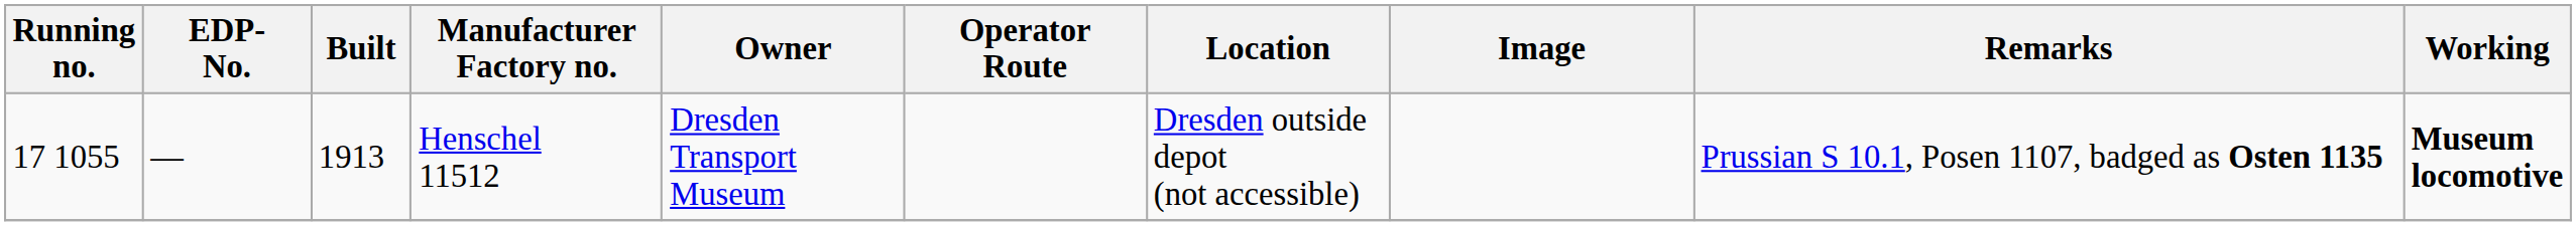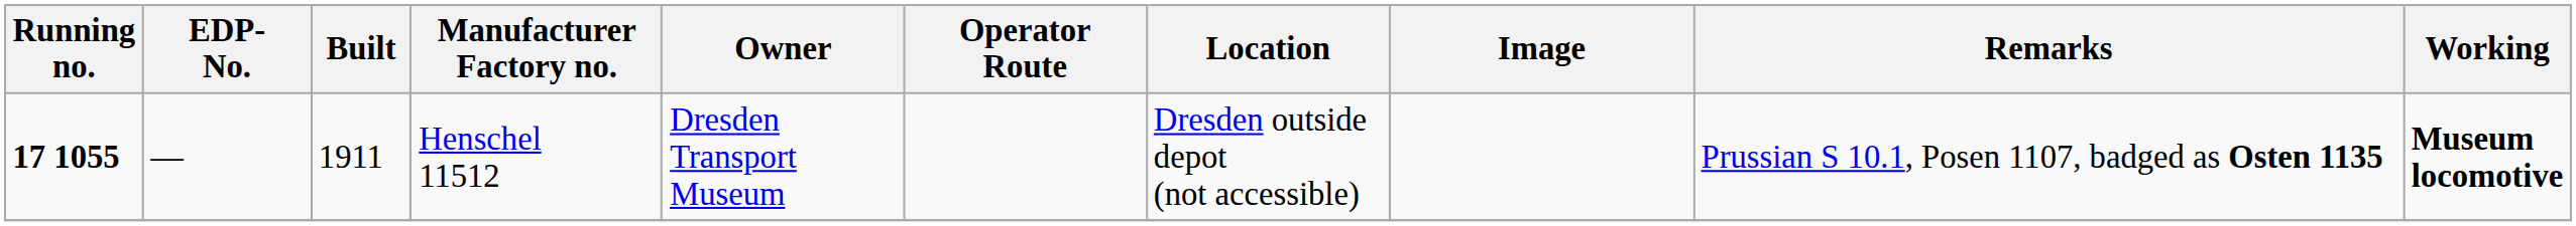 <table class="wikitable" style="width="100%"; border:solid 1px #AAAAAA;background:#e3e3e3;">
 <tr>
 <th width="5%">Running<br>no.</th>
 <th width="7%">EDP-<br>No.</th>
 <th width="4%">Built</th>
 <th width="10%">Manufacturer<br>Factory no.</th>
 <th width="10%">Owner</th>
 <th width="10%">Operator<br>Route</th>
 <th width="10%">Location</th>
 <th width="13%">Image</th>
 <th width="37%">Remarks</th>
 <th width="7%">Working</th>
 </tr>
 <tr>
-<td>17 1055</td>
+<td><strong>17 1055</strong></td>
 <td>—</td>
-<td>1913</td>
+<td>1911</td>
 <td><a href='#'>Henschel</a><br>11512</td>
 <td><a href='#'>Dresden Transport Museum</a></td>
 <td></td>
 <td><a href='#'>Dresden</a> outside depot<br>(not accessible)</td>
 <td></td>
 <td><a href='#'>Prussian S 10.1</a>, Posen 1107, badged as <strong>Osten 1135</strong></td>
 <td><strong>Museum locomotive</strong></td>
 </tr>
 <tr>
 </tr>
 </table>
